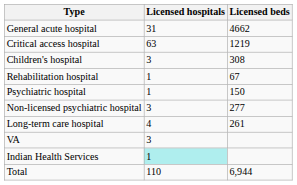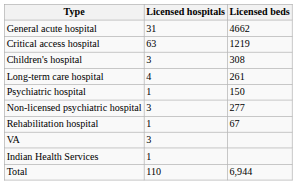 <table class="wikitable plainrowheaders" summary="Breakout of hospitals in Nebraska by type">
 <tr>
 <th>Type</th>
 <th>Licensed hospitals</th>
 <th>Licensed beds</th>
 </tr>
 <tr>
 <td>General acute hospital</td>
 <td>31</td>
 <td>4662</td>
 </tr>
 <tr>
 <td>Critical access hospital</td>
 <td>63</td>
 <td>1219</td>
 </tr>
 <tr>
 <td>Children's hospital</td>
 <td>3</td>
 <td>308</td>
 </tr>
 <tr>
-<td>Rehabilitation hospital</td>
-<td>1</td>
-<td>67</td>
+<td>Long-term care hospital</td>
+<td>4</td>
+<td>261</td>
 </tr>
 <tr>
 <td>Psychiatric hospital</td>
 <td>1</td>
 <td>150</td>
 </tr>
 <tr>
 <td>Non-licensed psychiatric hospital</td>
 <td>3</td>
 <td>277</td>
 </tr>
 <tr>
-<td>Long-term care hospital</td>
-<td>4</td>
-<td>261</td>
+<td>Rehabilitation hospital</td>
+<td>1</td>
+<td>67</td>
 </tr>
 <tr>
 <td>VA</td>
 <td>3</td>
 <td></td>
 </tr>
 <tr>
 <td>Indian Health Services</td>
-<td style="background: paleturquoise;">1</td>
+<td>1</td>
 <td></td>
 </tr>
 <tr>
 <td>Total</td>
 <td>110</td>
 <td>6,944</td>
 </tr>
 </table>
